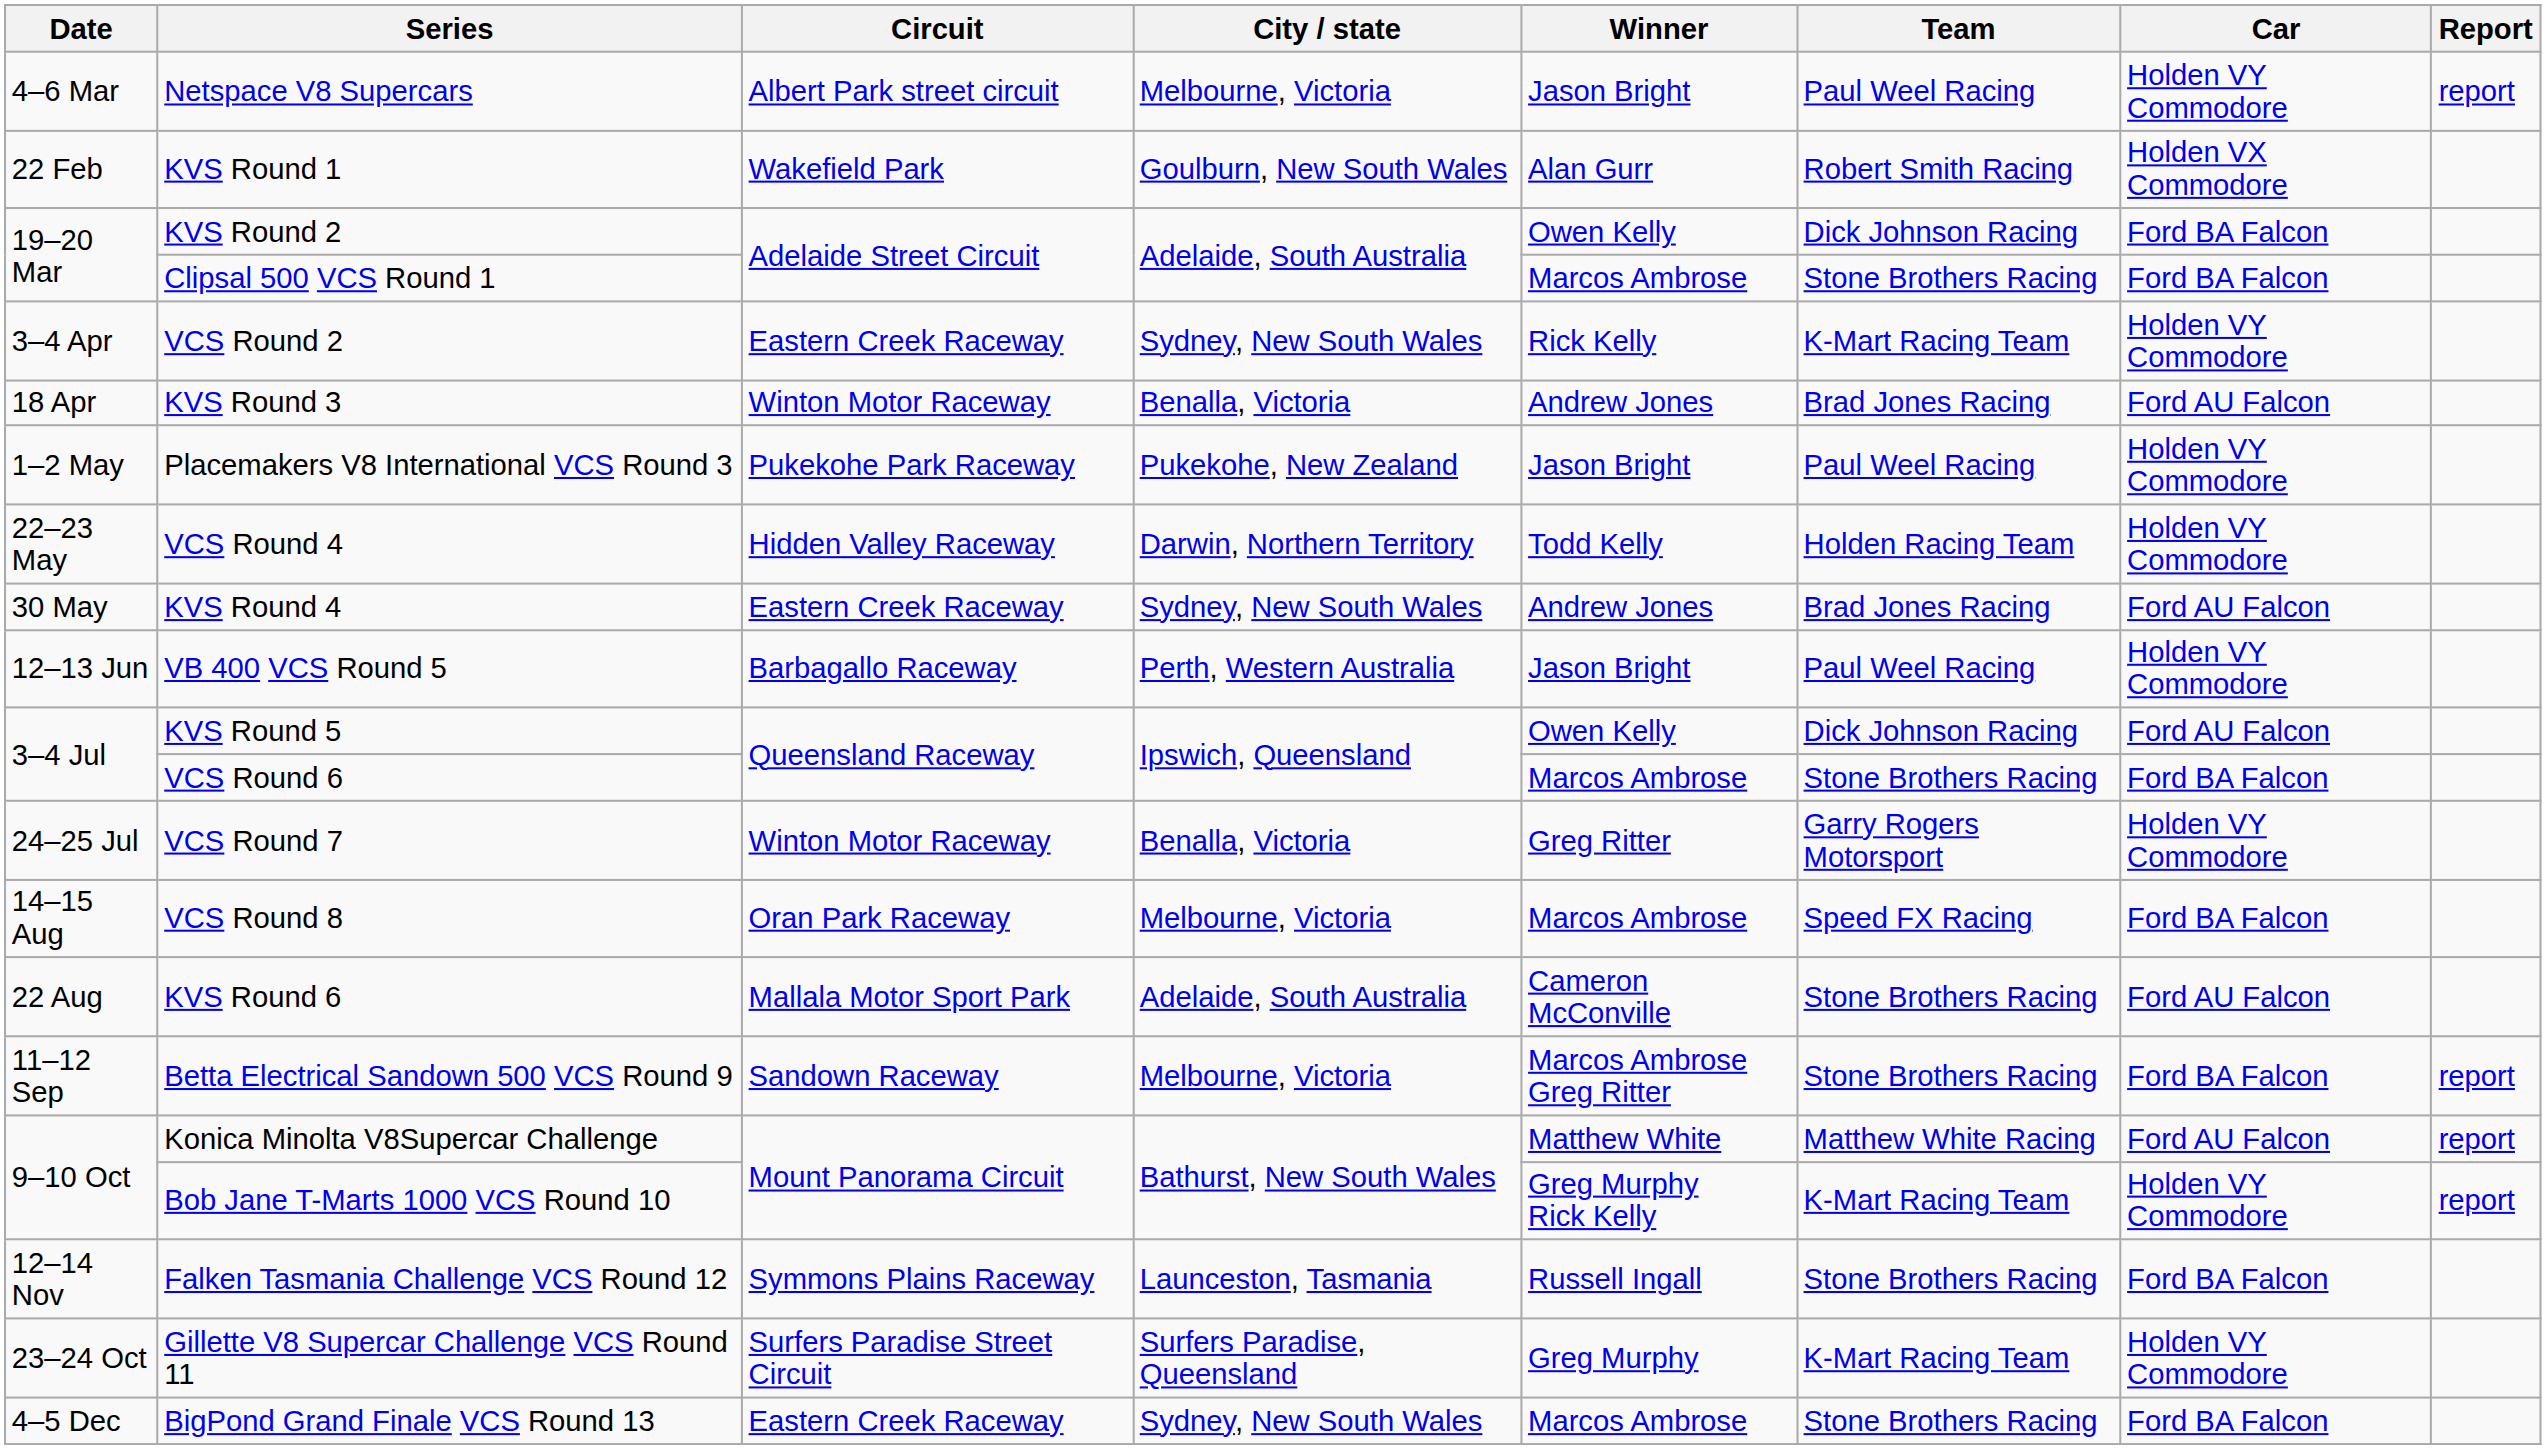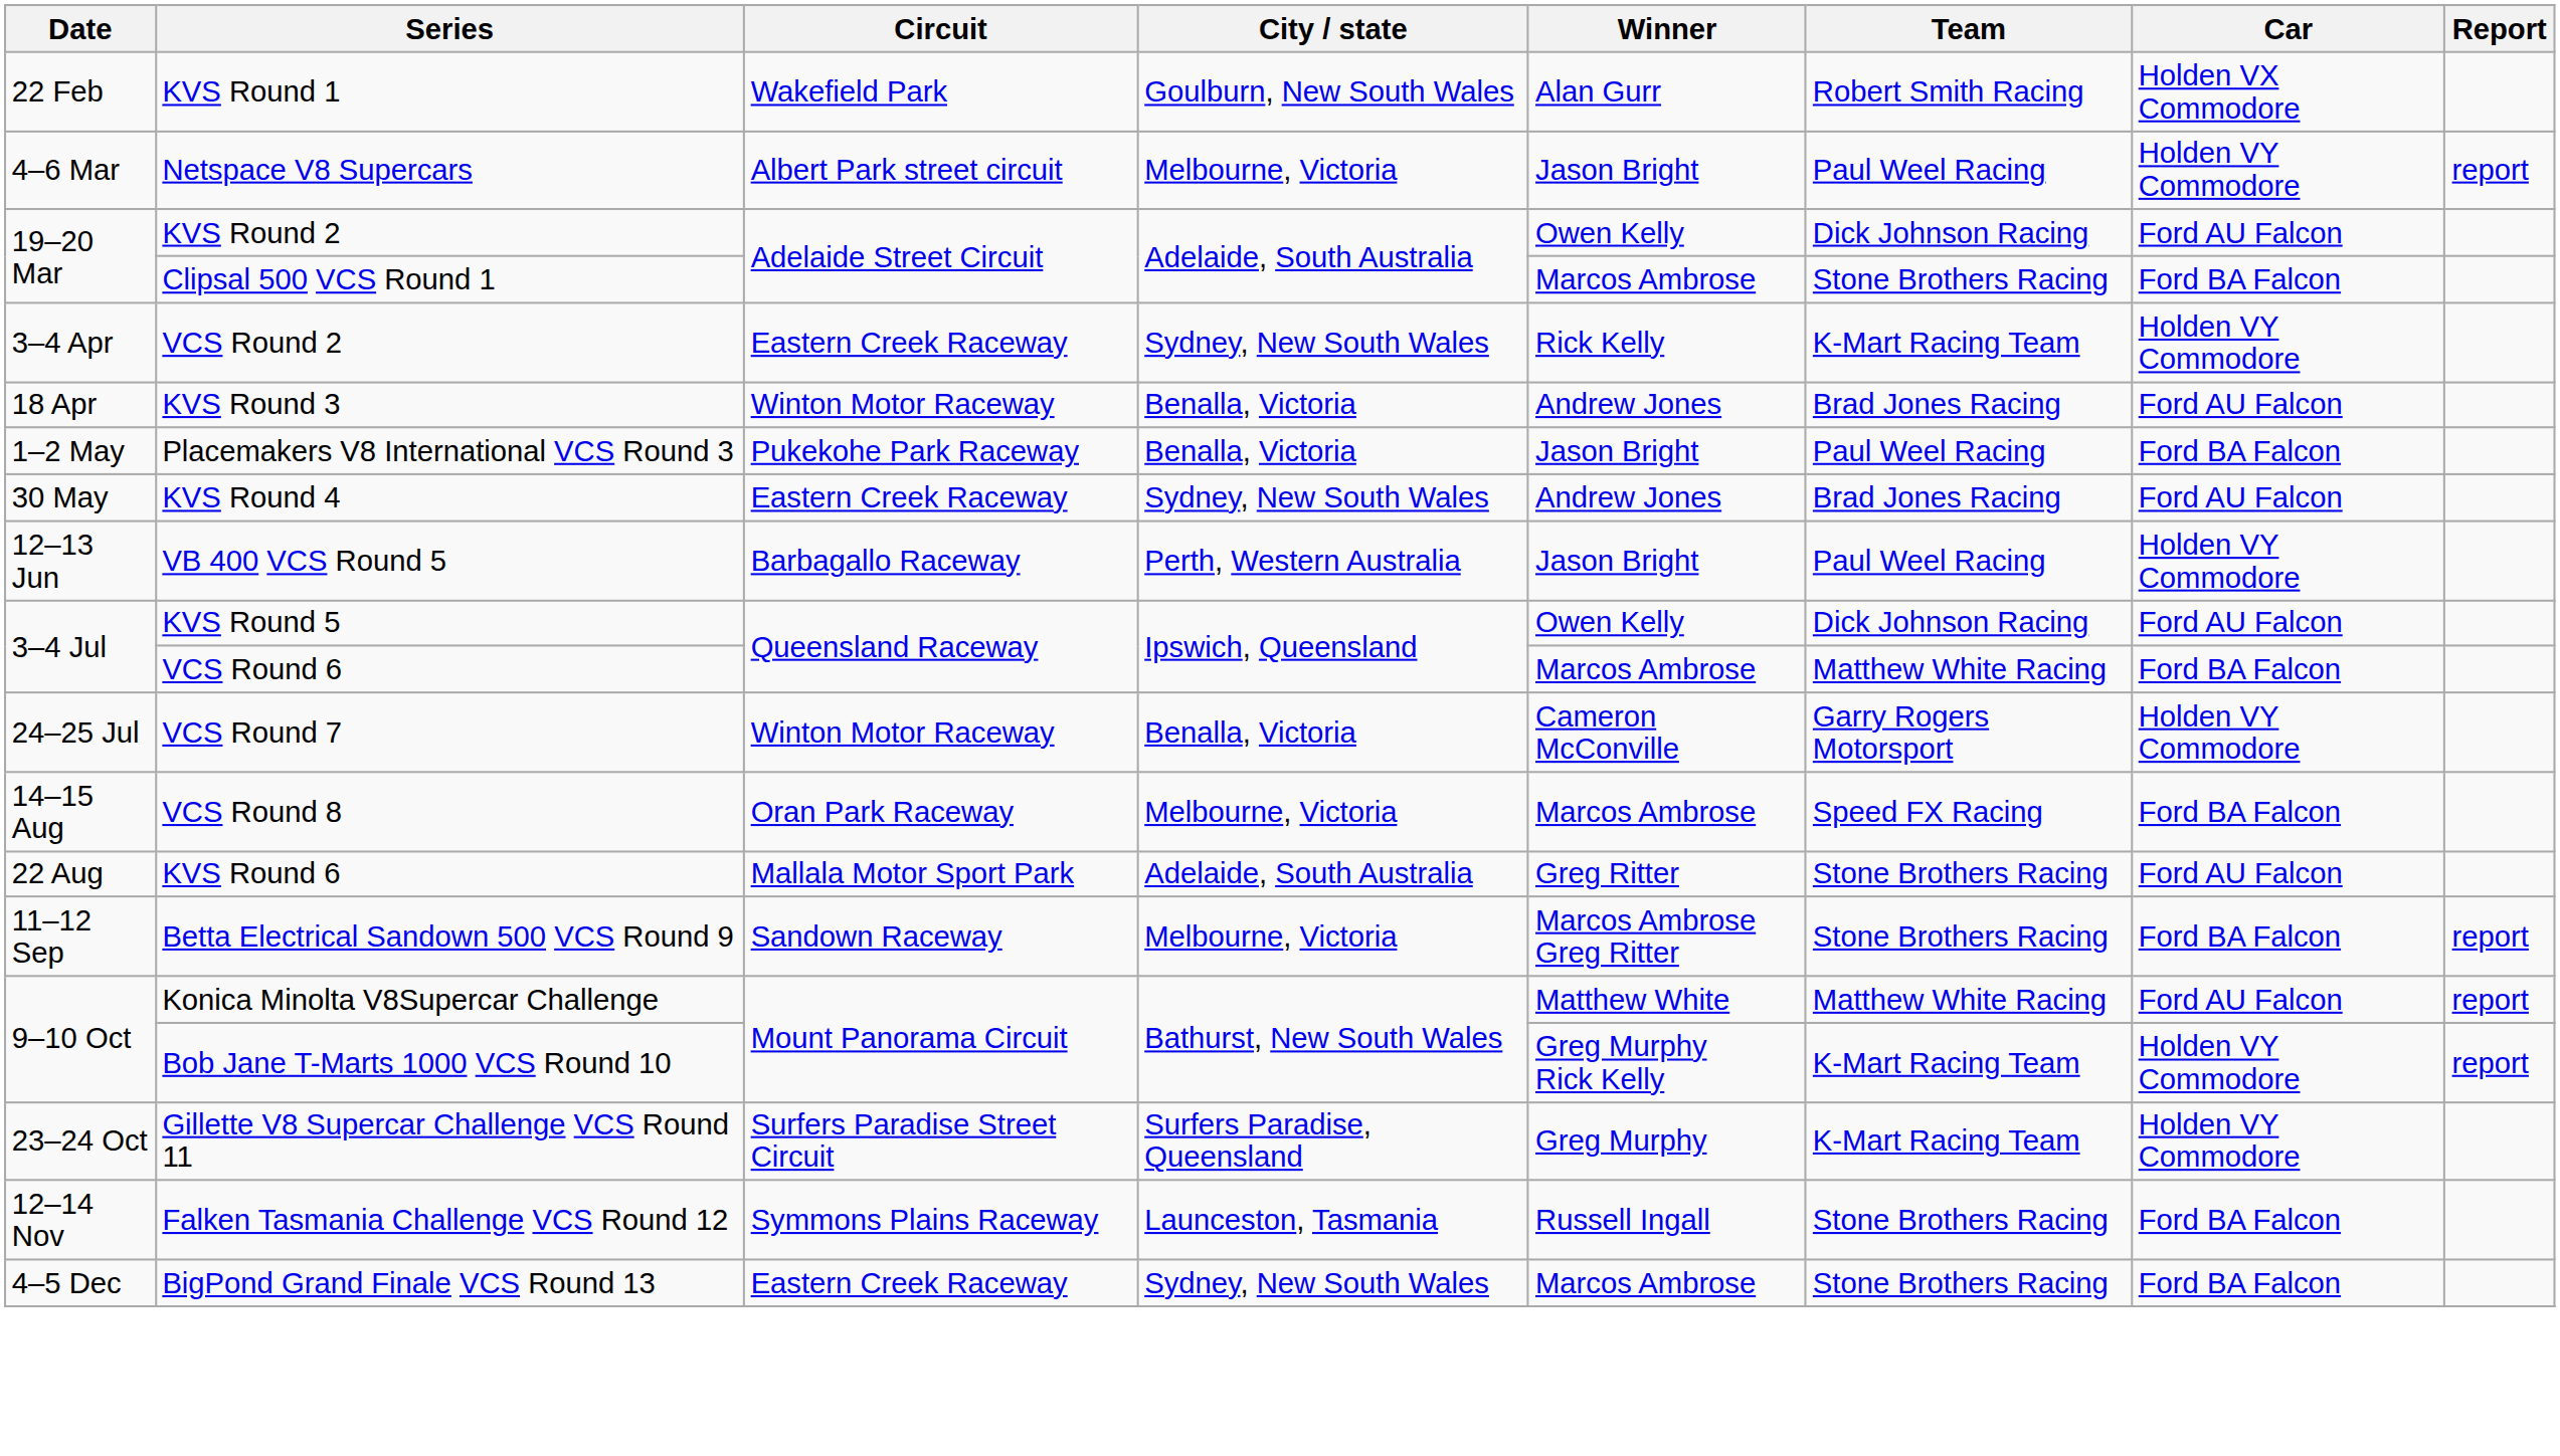 <table class="wikitable" style="font-size: 90%">
 <tr>
 <th>Date</th>
 <th>Series</th>
 <th>Circuit</th>
 <th>City / state</th>
 <th>Winner</th>
 <th>Team</th>
 <th>Car</th>
 <th>Report</th>
 </tr>
 <tr>
+<td>22 Feb</td>
+<td><a href='#'>KVS</a> Round 1</td>
+<td><a href='#'>Wakefield Park</a></td>
+<td><a href='#'>Goulburn</a>, <a href='#'>New South Wales</a></td>
+<td><a href='#'>Alan Gurr</a></td>
+<td><a href='#'>Robert Smith Racing</a></td>
+<td><a href='#'>Holden VX Commodore</a></td>
+<td></td>
+</tr>
+<tr>
 <td>4–6 Mar</td>
 <td><a href='#'>Netspace V8 Supercars</a></td>
 <td><a href='#'>Albert Park street circuit</a></td>
 <td><a href='#'>Melbourne</a>, <a href='#'>Victoria</a></td>
 <td><a href='#'>Jason Bright</a></td>
 <td><a href='#'>Paul Weel Racing</a></td>
 <td><a href='#'>Holden VY Commodore</a></td>
 <td><a href='#'>report</a></td>
 </tr>
 <tr>
-<td>22 Feb</td>
-<td><a href='#'>KVS</a> Round 1</td>
-<td><a href='#'>Wakefield Park</a></td>
-<td><a href='#'>Goulburn</a>, <a href='#'>New South Wales</a></td>
-<td><a href='#'>Alan Gurr</a></td>
-<td><a href='#'>Robert Smith Racing</a></td>
-<td><a href='#'>Holden VX Commodore</a></td>
-<td></td>
-</tr>
-<tr>
 <td rowspan=2>19–20 Mar</td>
 <td><a href='#'>KVS</a> Round 2</td>
 <td rowspan=2><a href='#'>Adelaide Street Circuit</a></td>
 <td rowspan=2><a href='#'>Adelaide</a>, <a href='#'>South Australia</a></td>
 <td><a href='#'>Owen Kelly</a></td>
 <td><a href='#'>Dick Johnson Racing</a></td>
-<td><a href='#'>Ford BA Falcon</a></td>
+<td><a href='#'>Ford AU Falcon</a></td>
 <td></td>
 </tr>
 <tr>
 <td><a href='#'>Clipsal 500</a> <a href='#'>VCS</a> Round 1</td>
 <td><a href='#'>Marcos Ambrose</a></td>
 <td><a href='#'>Stone Brothers Racing</a></td>
 <td><a href='#'>Ford BA Falcon</a></td>
 <td></td>
 </tr>
 <tr>
 <td>3–4 Apr</td>
 <td><a href='#'>VCS</a> Round 2</td>
 <td><a href='#'>Eastern Creek Raceway</a></td>
 <td><a href='#'>Sydney</a>, <a href='#'>New South Wales</a></td>
 <td><a href='#'>Rick Kelly</a></td>
 <td><a href='#'>K-Mart Racing Team</a></td>
 <td><a href='#'>Holden VY Commodore</a></td>
 <td></td>
 </tr>
 <tr>
 <td>18 Apr</td>
 <td><a href='#'>KVS</a> Round 3</td>
 <td><a href='#'>Winton Motor Raceway</a></td>
 <td><a href='#'>Benalla</a>, <a href='#'>Victoria</a></td>
 <td><a href='#'>Andrew Jones</a></td>
 <td><a href='#'>Brad Jones Racing</a></td>
 <td><a href='#'>Ford AU Falcon</a></td>
 <td></td>
 </tr>
 <tr>
 <td>1–2 May</td>
 <td>Placemakers V8 International <a href='#'>VCS</a> Round 3</td>
 <td><a href='#'>Pukekohe Park Raceway</a></td>
-<td><a href='#'>Pukekohe</a>, <a href='#'>New Zealand</a></td>
+<td><a href='#'>Benalla</a>, <a href='#'>Victoria</a></td>
 <td><a href='#'>Jason Bright</a></td>
 <td><a href='#'>Paul Weel Racing</a></td>
-<td><a href='#'>Holden VY Commodore</a></td>
-<td></td>
-</tr>
-<tr>
-<td>22–23 May</td>
-<td><a href='#'>VCS</a> Round 4</td>
-<td><a href='#'>Hidden Valley Raceway</a></td>
-<td><a href='#'>Darwin</a>, <a href='#'>Northern Territory</a></td>
-<td><a href='#'>Todd Kelly</a></td>
-<td><a href='#'>Holden Racing Team</a></td>
-<td><a href='#'>Holden VY Commodore</a></td>
+<td><a href='#'>Ford BA Falcon</a></td>
 <td></td>
 </tr>
 <tr>
 <td>30 May</td>
 <td><a href='#'>KVS</a> Round 4</td>
 <td><a href='#'>Eastern Creek Raceway</a></td>
 <td><a href='#'>Sydney</a>, <a href='#'>New South Wales</a></td>
 <td><a href='#'>Andrew Jones</a></td>
 <td><a href='#'>Brad Jones Racing</a></td>
 <td><a href='#'>Ford AU Falcon</a></td>
 <td></td>
 </tr>
 <tr>
 <td>12–13 Jun</td>
 <td><a href='#'>VB 400</a> <a href='#'>VCS</a> Round 5</td>
 <td><a href='#'>Barbagallo Raceway</a></td>
 <td><a href='#'>Perth</a>, <a href='#'>Western Australia</a></td>
 <td><a href='#'>Jason Bright</a></td>
 <td><a href='#'>Paul Weel Racing</a></td>
 <td><a href='#'>Holden VY Commodore</a></td>
 <td></td>
 </tr>
 <tr>
 <td rowspan=2>3–4 Jul</td>
 <td><a href='#'>KVS</a> Round 5</td>
 <td rowspan=2><a href='#'>Queensland Raceway</a></td>
 <td rowspan=2><a href='#'>Ipswich</a>, <a href='#'>Queensland</a></td>
 <td><a href='#'>Owen Kelly</a></td>
 <td><a href='#'>Dick Johnson Racing</a></td>
 <td><a href='#'>Ford AU Falcon</a></td>
 <td></td>
 </tr>
 <tr>
 <td><a href='#'>VCS</a> Round 6</td>
 <td><a href='#'>Marcos Ambrose</a></td>
-<td><a href='#'>Stone Brothers Racing</a></td>
+<td><a href='#'>Matthew White Racing</a></td>
 <td><a href='#'>Ford BA Falcon</a></td>
 <td></td>
 </tr>
 <tr>
 <td>24–25 Jul</td>
 <td><a href='#'>VCS</a> Round 7</td>
 <td><a href='#'>Winton Motor Raceway</a></td>
 <td><a href='#'>Benalla</a>, <a href='#'>Victoria</a></td>
-<td><a href='#'>Greg Ritter</a></td>
+<td><a href='#'>Cameron McConville</a></td>
 <td><a href='#'>Garry Rogers Motorsport</a></td>
 <td><a href='#'>Holden VY Commodore</a></td>
 <td></td>
 </tr>
 <tr>
 <td>14–15 Aug</td>
 <td><a href='#'>VCS</a> Round 8</td>
 <td><a href='#'>Oran Park Raceway</a></td>
 <td><a href='#'>Melbourne</a>, <a href='#'>Victoria</a></td>
 <td><a href='#'>Marcos Ambrose</a></td>
 <td><a href='#'>Speed FX Racing</a></td>
 <td><a href='#'>Ford BA Falcon</a></td>
 <td></td>
 </tr>
 <tr>
 <td>22 Aug</td>
 <td><a href='#'>KVS</a> Round 6</td>
 <td><a href='#'>Mallala Motor Sport Park</a></td>
 <td><a href='#'>Adelaide</a>, <a href='#'>South Australia</a></td>
-<td><a href='#'>Cameron McConville</a></td>
+<td><a href='#'>Greg Ritter</a></td>
 <td><a href='#'>Stone Brothers Racing</a></td>
 <td><a href='#'>Ford AU Falcon</a></td>
 <td></td>
 </tr>
 <tr>
 <td>11–12 Sep</td>
 <td><a href='#'>Betta Electrical Sandown 500</a> <a href='#'>VCS</a> Round 9</td>
 <td><a href='#'>Sandown Raceway</a></td>
 <td><a href='#'>Melbourne</a>, <a href='#'>Victoria</a></td>
 <td><a href='#'>Marcos Ambrose</a><br> <a href='#'>Greg Ritter</a></td>
 <td><a href='#'>Stone Brothers Racing</a></td>
 <td><a href='#'>Ford BA Falcon</a></td>
 <td><a href='#'>report</a></td>
 </tr>
 <tr>
 <td rowspan=2>9–10 Oct</td>
 <td>Konica Minolta V8Supercar Challenge</td>
 <td rowspan=2><a href='#'>Mount Panorama Circuit</a></td>
 <td rowspan=2><a href='#'>Bathurst</a>, <a href='#'>New South Wales</a></td>
 <td><a href='#'>Matthew White</a></td>
 <td><a href='#'>Matthew White Racing</a></td>
 <td><a href='#'>Ford AU Falcon</a></td>
 <td><a href='#'>report</a></td>
 </tr>
 <tr>
 <td><a href='#'>Bob Jane T-Marts 1000</a> <a href='#'>VCS</a> Round 10</td>
 <td><a href='#'>Greg Murphy</a><br><a href='#'>Rick Kelly</a></td>
 <td><a href='#'>K-Mart Racing Team</a></td>
 <td><a href='#'>Holden VY Commodore</a></td>
 <td><a href='#'>report</a></td>
 </tr>
 <tr>
+<td>23–24 Oct</td>
+<td><a href='#'>Gillette V8 Supercar Challenge</a> <a href='#'>VCS</a> Round 11</td>
+<td><a href='#'>Surfers Paradise Street Circuit</a></td>
+<td><a href='#'>Surfers Paradise</a>, <a href='#'>Queensland</a></td>
+<td><a href='#'>Greg Murphy</a></td>
+<td><a href='#'>K-Mart Racing Team</a></td>
+<td><a href='#'>Holden VY Commodore</a></td>
+<td></td>
+</tr>
+<tr>
 <td>12–14 Nov</td>
 <td><a href='#'>Falken Tasmania Challenge</a> <a href='#'>VCS</a> Round 12</td>
 <td><a href='#'>Symmons Plains Raceway</a></td>
 <td><a href='#'>Launceston</a>, <a href='#'>Tasmania</a></td>
 <td><a href='#'>Russell Ingall</a></td>
 <td><a href='#'>Stone Brothers Racing</a></td>
 <td><a href='#'>Ford BA Falcon</a></td>
-<td></td>
-</tr>
-<tr>
-<td>23–24 Oct</td>
-<td><a href='#'>Gillette V8 Supercar Challenge</a> <a href='#'>VCS</a> Round 11</td>
-<td><a href='#'>Surfers Paradise Street Circuit</a></td>
-<td><a href='#'>Surfers Paradise</a>, <a href='#'>Queensland</a></td>
-<td><a href='#'>Greg Murphy</a></td>
-<td><a href='#'>K-Mart Racing Team</a></td>
-<td><a href='#'>Holden VY Commodore</a></td>
 <td></td>
 </tr>
 <tr>
 <td>4–5 Dec</td>
 <td><a href='#'>BigPond Grand Finale</a> <a href='#'>VCS</a> Round 13</td>
 <td><a href='#'>Eastern Creek Raceway</a></td>
 <td><a href='#'>Sydney</a>, <a href='#'>New South Wales</a></td>
 <td><a href='#'>Marcos Ambrose</a></td>
 <td><a href='#'>Stone Brothers Racing</a></td>
 <td><a href='#'>Ford BA Falcon</a></td>
 <td></td>
 </tr>
 <tr>
 </tr>
 </table>
